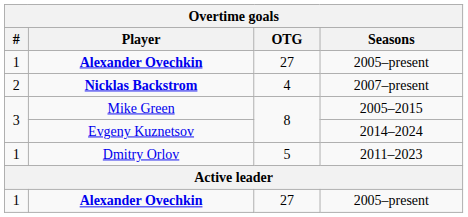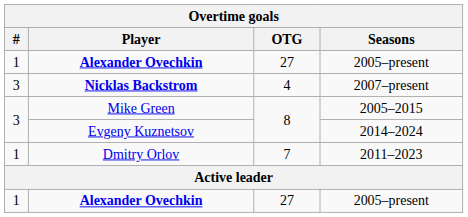 <table class="wikitable" style="text-align: center; font-size: 95%" width="80%">
 <tr>
 <th colspan="4">Overtime goals</th>
 </tr>
 <tr>
 <th>#</th>
 <th>Player</th>
 <th>OTG</th>
 <th>Seasons</th>
 </tr>
 <tr>
 <td>1</td>
 <td><strong><a href='#'>Alexander Ovechkin</a></strong></td>
 <td>27</td>
 <td>2005–present</td>
 </tr>
 <tr>
-<td>2</td>
+<td>3</td>
 <td><strong><a href='#'>Nicklas Backstrom</a></strong></td>
 <td>4</td>
 <td>2007–present</td>
 </tr>
 <tr>
 <td rowspan="2">3</td>
 <td><a href='#'>Mike Green</a></td>
 <td rowspan="2">8</td>
 <td>2005–2015</td>
 </tr>
 <tr>
 <td><a href='#'>Evgeny Kuznetsov</a></td>
 <td>2014–2024</td>
 </tr>
 <tr>
 <td>1</td>
 <td><a href='#'>Dmitry Orlov</a></td>
-<td>5</td>
+<td>7</td>
 <td>2011–2023</td>
 </tr>
 <tr>
 <th colspan="4">Active leader</th>
 </tr>
 <tr>
 <td>1</td>
 <td><strong><a href='#'>Alexander Ovechkin</a></strong></td>
 <td>27</td>
 <td>2005–present</td>
 </tr>
 </table>
